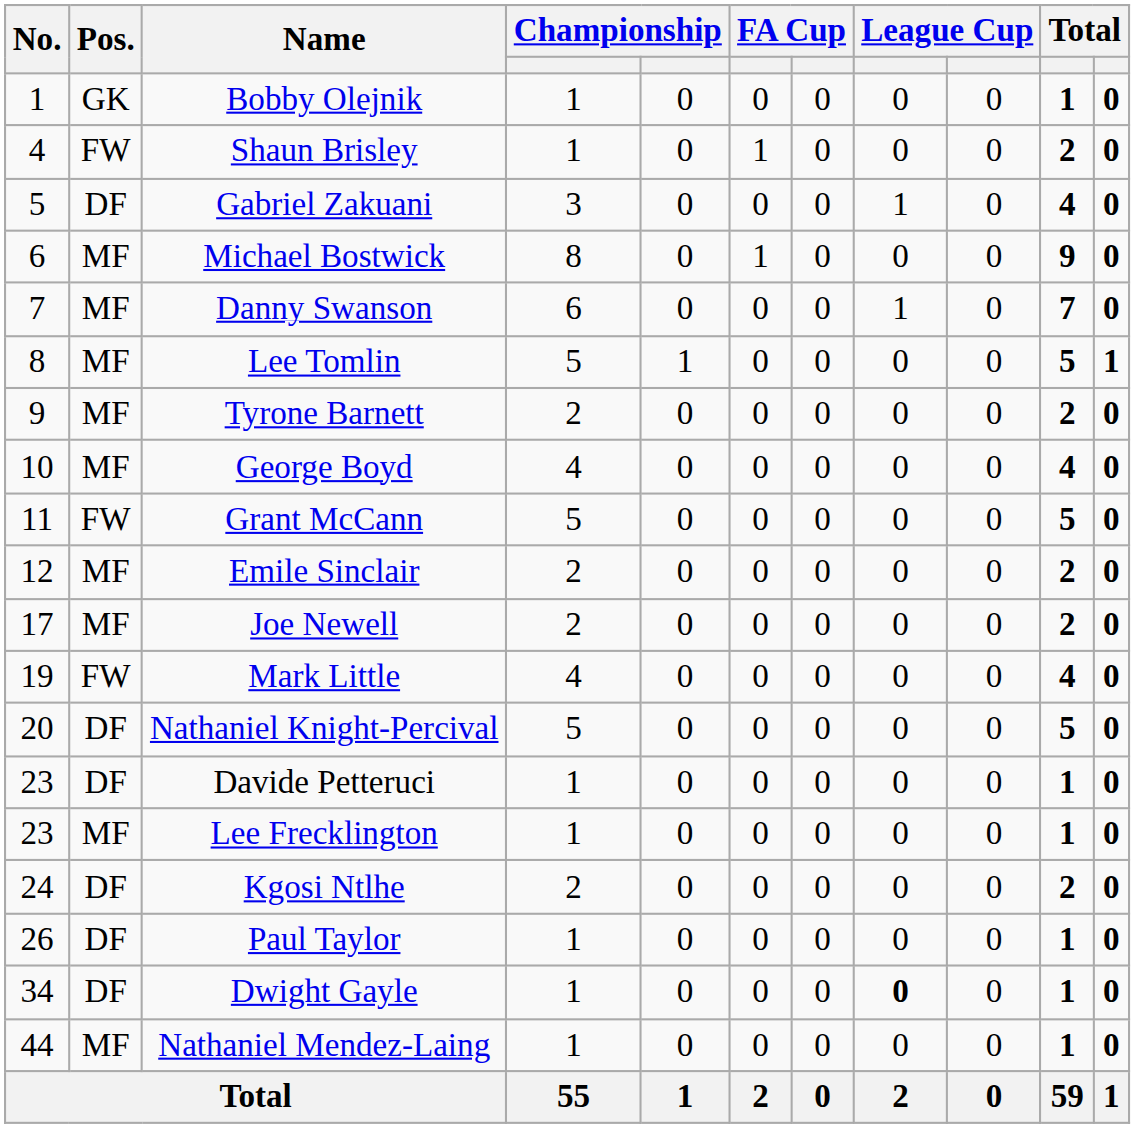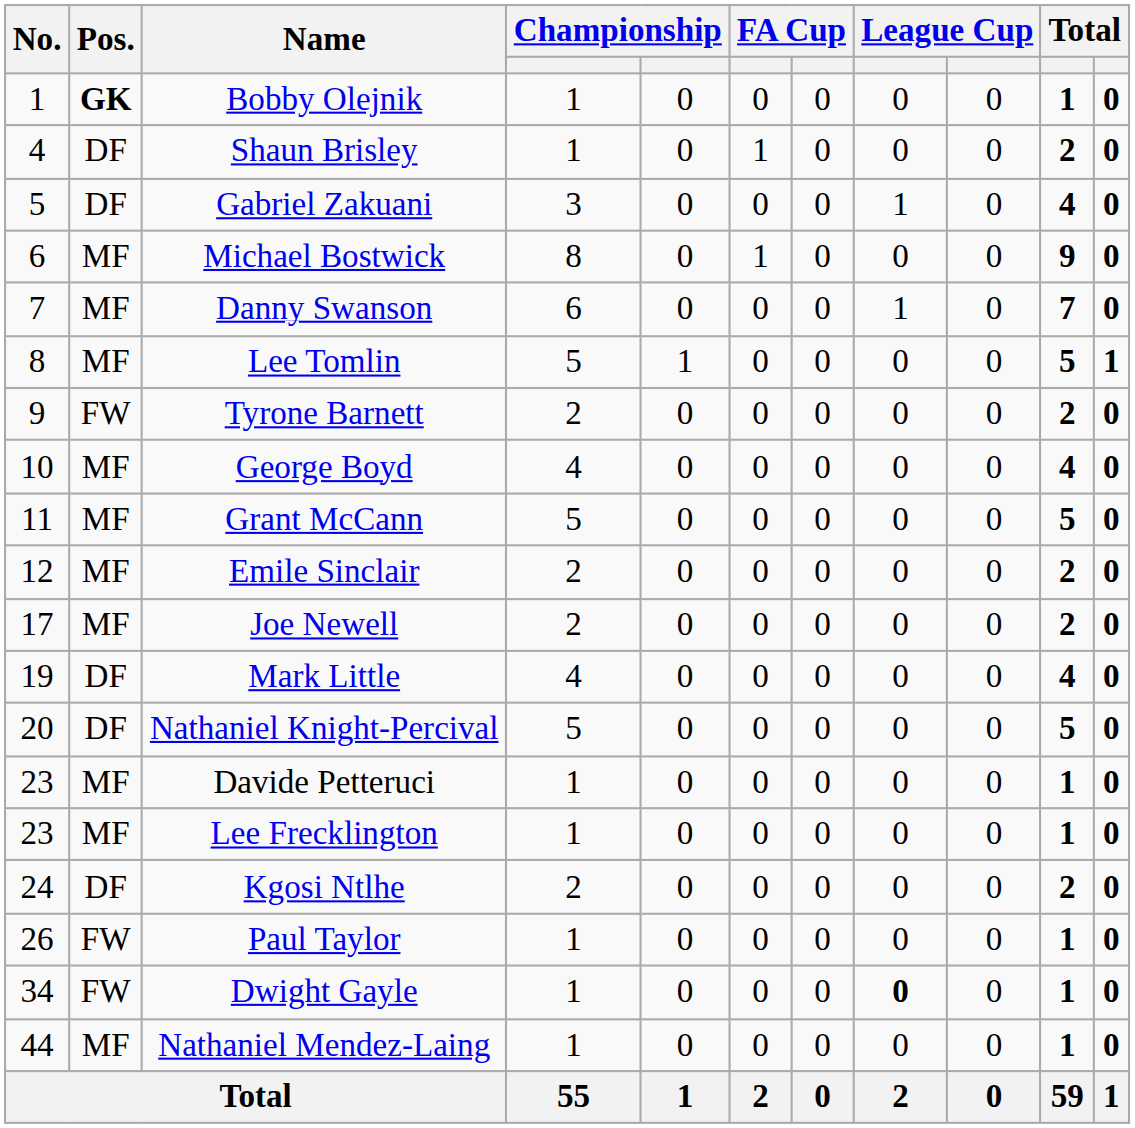 <table class="wikitable sortable" style="text-align: center;">
 <tr>
 <th rowspan="2">No.</th>
 <th rowspan="2">Pos.</th>
 <th rowspan="2">Name</th>
 <th colspan="2"><a href='#'>Championship</a></th>
 <th colspan="2"><a href='#'>FA Cup</a></th>
 <th colspan="2"><a href='#'>League Cup</a></th>
 <th colspan="2"><strong>Total</strong></th>
 </tr>
 <tr>
 <th></th>
 <th></th>
 <th></th>
 <th></th>
 <th></th>
 <th></th>
 <th></th>
 <th></th>
 </tr>
 <tr>
 <td>1</td>
-<td>GK</td>
+<td><strong>GK</strong></td>
 <td><a href='#'>Bobby Olejnik</a></td>
 <td>1</td>
 <td>0</td>
 <td>0</td>
 <td>0</td>
 <td>0</td>
 <td>0</td>
 <td><strong>1</strong></td>
 <td><strong>0</strong></td>
 </tr>
 <tr>
 <td>4</td>
-<td>FW</td>
+<td>DF</td>
 <td><a href='#'>Shaun Brisley</a></td>
 <td>1</td>
 <td>0</td>
 <td>1</td>
 <td>0</td>
 <td>0</td>
 <td>0</td>
 <td><strong>2</strong></td>
 <td><strong>0</strong></td>
 </tr>
 <tr>
 <td>5</td>
 <td>DF</td>
 <td><a href='#'>Gabriel Zakuani</a></td>
 <td>3</td>
 <td>0</td>
 <td>0</td>
 <td>0</td>
 <td>1</td>
 <td>0</td>
 <td><strong>4</strong></td>
 <td><strong>0</strong></td>
 </tr>
 <tr>
 <td>6</td>
 <td>MF</td>
 <td><a href='#'>Michael Bostwick</a></td>
 <td>8</td>
 <td>0</td>
 <td>1</td>
 <td>0</td>
 <td>0</td>
 <td>0</td>
 <td><strong>9</strong></td>
 <td><strong>0</strong></td>
 </tr>
 <tr>
 <td>7</td>
 <td>MF</td>
 <td><a href='#'>Danny Swanson</a></td>
 <td>6</td>
 <td>0</td>
 <td>0</td>
 <td>0</td>
 <td>1</td>
 <td>0</td>
 <td><strong>7</strong></td>
 <td><strong>0</strong></td>
 </tr>
 <tr>
 <td>8</td>
 <td>MF</td>
 <td><a href='#'>Lee Tomlin</a></td>
 <td>5</td>
 <td>1</td>
 <td>0</td>
 <td>0</td>
 <td>0</td>
 <td>0</td>
 <td><strong>5</strong></td>
 <td><strong>1</strong></td>
 </tr>
 <tr>
 <td>9</td>
-<td>MF</td>
+<td>FW</td>
 <td><a href='#'>Tyrone Barnett</a></td>
 <td>2</td>
 <td>0</td>
 <td>0</td>
 <td>0</td>
 <td>0</td>
 <td>0</td>
 <td><strong>2</strong></td>
 <td><strong>0</strong></td>
 </tr>
 <tr>
 <td>10</td>
 <td>MF</td>
 <td><a href='#'>George Boyd</a></td>
 <td>4</td>
 <td>0</td>
 <td>0</td>
 <td>0</td>
 <td>0</td>
 <td>0</td>
 <td><strong>4</strong></td>
 <td><strong>0</strong></td>
 </tr>
 <tr>
 <td>11</td>
-<td>FW</td>
+<td>MF</td>
 <td><a href='#'>Grant McCann</a></td>
 <td>5</td>
 <td>0</td>
 <td>0</td>
 <td>0</td>
 <td>0</td>
 <td>0</td>
 <td><strong>5</strong></td>
 <td><strong>0</strong></td>
 </tr>
 <tr>
 <td>12</td>
 <td>MF</td>
 <td><a href='#'>Emile Sinclair</a></td>
 <td>2</td>
 <td>0</td>
 <td>0</td>
 <td>0</td>
 <td>0</td>
 <td>0</td>
 <td><strong>2</strong></td>
 <td><strong>0</strong></td>
 </tr>
 <tr>
 <td>17</td>
 <td>MF</td>
 <td><a href='#'>Joe Newell</a></td>
 <td>2</td>
 <td>0</td>
 <td>0</td>
 <td>0</td>
 <td>0</td>
 <td>0</td>
 <td><strong>2</strong></td>
 <td><strong>0</strong></td>
 </tr>
 <tr>
 <td>19</td>
-<td>FW</td>
+<td>DF</td>
 <td><a href='#'>Mark Little</a></td>
 <td>4</td>
 <td>0</td>
 <td>0</td>
 <td>0</td>
 <td>0</td>
 <td>0</td>
 <td><strong>4</strong></td>
 <td><strong>0</strong></td>
 </tr>
 <tr>
 <td>20</td>
 <td>DF</td>
 <td><a href='#'>Nathaniel Knight-Percival</a></td>
 <td>5</td>
 <td>0</td>
 <td>0</td>
 <td>0</td>
 <td>0</td>
 <td>0</td>
 <td><strong>5</strong></td>
 <td><strong>0</strong></td>
 </tr>
 <tr>
 <td>23</td>
-<td>DF</td>
+<td>MF</td>
 <td>Davide Petteruci</td>
 <td>1</td>
 <td>0</td>
 <td>0</td>
 <td>0</td>
 <td>0</td>
 <td>0</td>
 <td><strong>1</strong></td>
 <td><strong>0</strong></td>
 </tr>
 <tr>
 <td>23</td>
 <td>MF</td>
 <td><a href='#'>Lee Frecklington</a></td>
 <td>1</td>
 <td>0</td>
 <td>0</td>
 <td>0</td>
 <td>0</td>
 <td>0</td>
 <td><strong>1</strong></td>
 <td><strong>0</strong></td>
 </tr>
 <tr>
 <td>24</td>
 <td>DF</td>
 <td><a href='#'>Kgosi Ntlhe</a></td>
 <td>2</td>
 <td>0</td>
 <td>0</td>
 <td>0</td>
 <td>0</td>
 <td>0</td>
 <td><strong>2</strong></td>
 <td><strong>0</strong></td>
 </tr>
 <tr>
 <td>26</td>
-<td>DF</td>
+<td>FW</td>
 <td><a href='#'>Paul Taylor</a></td>
 <td>1</td>
 <td>0</td>
 <td>0</td>
 <td>0</td>
 <td>0</td>
 <td>0</td>
 <td><strong>1</strong></td>
 <td><strong>0</strong></td>
 </tr>
 <tr>
 <td>34</td>
-<td>DF</td>
+<td>FW</td>
 <td><a href='#'>Dwight Gayle</a></td>
 <td>1</td>
 <td>0</td>
 <td>0</td>
 <td>0</td>
 <td><strong>0</strong></td>
 <td>0</td>
 <td><strong>1</strong></td>
 <td><strong>0</strong></td>
 </tr>
 <tr>
 <td>44</td>
 <td>MF</td>
 <td><a href='#'>Nathaniel Mendez-Laing</a></td>
 <td>1</td>
 <td>0</td>
 <td>0</td>
 <td>0</td>
 <td>0</td>
 <td>0</td>
 <td><strong>1</strong></td>
 <td><strong>0</strong></td>
 </tr>
 <tr>
 <th colspan="3">Total</th>
 <th>55</th>
 <th>1</th>
 <th>2</th>
 <th>0</th>
 <th>2</th>
 <th>0</th>
 <th>59</th>
 <th>1</th>
 </tr>
 </table>
